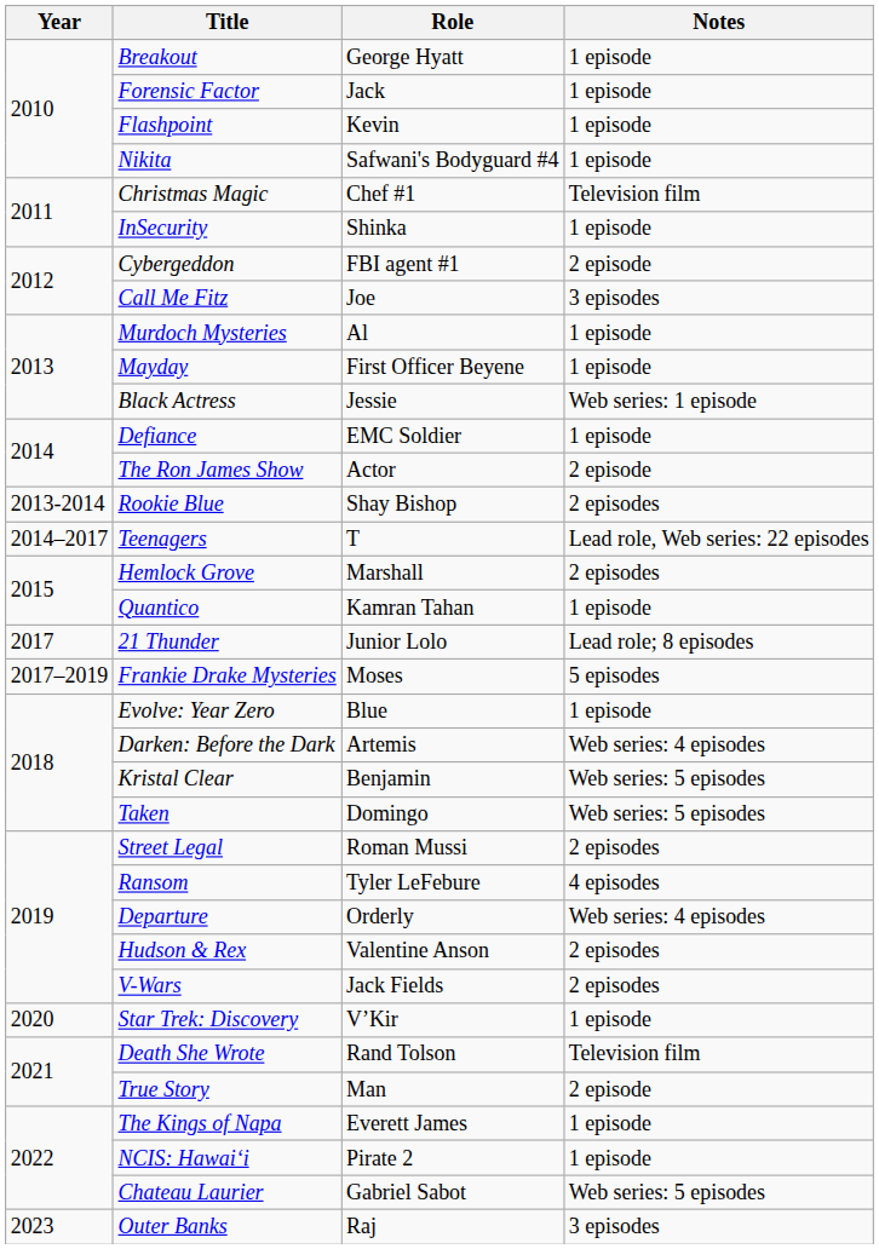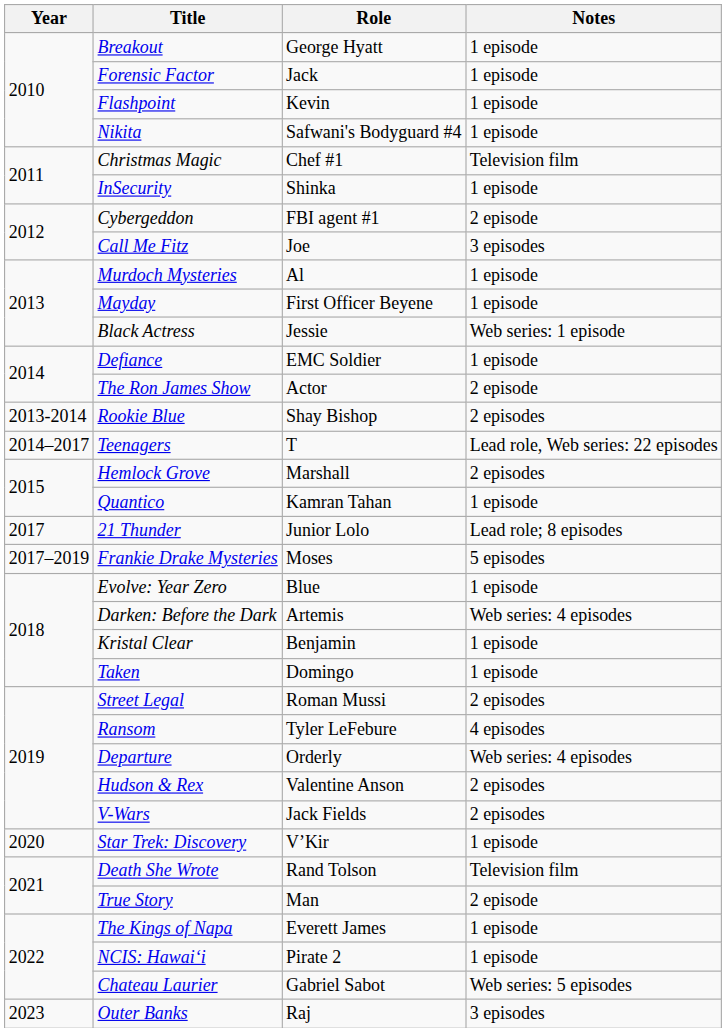 <table class="wikitable sortable">
 <tr>
 <th>Year</th>
 <th>Title</th>
 <th>Role</th>
 <th>Notes</th>
 </tr>
 <tr>
 <td rowspan=4>2010</td>
 <td><em><a href='#'>Breakout</a></em></td>
 <td>George Hyatt</td>
 <td>1 episode</td>
 </tr>
 <tr>
 <td><em><a href='#'>Forensic Factor</a></em></td>
 <td>Jack</td>
 <td>1 episode</td>
 </tr>
 <tr>
 <td><em><a href='#'>Flashpoint</a></em></td>
 <td>Kevin</td>
 <td>1 episode</td>
 </tr>
 <tr>
 <td><em><a href='#'>Nikita</a></em></td>
 <td>Safwani's Bodyguard #4</td>
 <td>1 episode</td>
 </tr>
 <tr>
 <td rowspan=2>2011</td>
 <td><em>Christmas Magic</em></td>
 <td>Chef #1</td>
 <td>Television film</td>
 </tr>
 <tr>
 <td><em><a href='#'>InSecurity</a></em></td>
 <td>Shinka</td>
 <td>1 episode</td>
 </tr>
 <tr>
 <td rowspan=2>2012</td>
 <td><em>Cybergeddon</em></td>
 <td>FBI agent #1</td>
 <td>2 episode</td>
 </tr>
 <tr>
 <td><em><a href='#'>Call Me Fitz</a></em></td>
 <td>Joe</td>
 <td>3 episodes</td>
 </tr>
 <tr>
 <td rowspan=3>2013</td>
 <td><em><a href='#'>Murdoch Mysteries</a></em></td>
 <td>Al</td>
 <td>1 episode</td>
 </tr>
 <tr>
 <td><em><a href='#'>Mayday</a></em></td>
 <td>First Officer Beyene</td>
 <td>1 episode</td>
 </tr>
 <tr>
 <td><em>Black Actress</em></td>
 <td>Jessie</td>
 <td>Web series: 1 episode</td>
 </tr>
 <tr>
 <td rowspan=2>2014</td>
 <td><em><a href='#'>Defiance</a></em></td>
 <td>EMC Soldier</td>
 <td>1 episode</td>
 </tr>
 <tr>
 <td data-sort-value="Ron James Show, The"><em><a href='#'>The Ron James Show</a></em></td>
 <td>Actor</td>
 <td>2 episode</td>
 </tr>
 <tr>
 <td>2013-2014</td>
 <td><em><a href='#'>Rookie Blue</a></em></td>
 <td>Shay Bishop</td>
 <td>2 episodes</td>
 </tr>
 <tr>
 <td>2014–2017</td>
 <td><em><a href='#'>Teenagers</a></em> </td>
 <td>T</td>
 <td>Lead role, Web series: 22 episodes</td>
 </tr>
 <tr>
 <td rowspan=2>2015</td>
 <td><em><a href='#'>Hemlock Grove</a></em></td>
 <td>Marshall</td>
 <td>2 episodes</td>
 </tr>
 <tr>
 <td><em><a href='#'>Quantico</a></em></td>
 <td>Kamran Tahan</td>
 <td>1 episode</td>
 </tr>
 <tr>
 <td>2017</td>
 <td><em><a href='#'>21 Thunder</a></em></td>
 <td>Junior Lolo</td>
 <td>Lead role; 8 episodes</td>
 </tr>
 <tr>
 <td>2017–2019</td>
 <td><em><a href='#'>Frankie Drake Mysteries</a></em></td>
 <td>Moses</td>
 <td>5 episodes</td>
 </tr>
 <tr>
 <td rowspan=4>2018</td>
 <td><em>Evolve: Year Zero</em></td>
 <td>Blue</td>
 <td>1 episode</td>
 </tr>
 <tr>
 <td><em>Darken: Before the Dark</em></td>
 <td>Artemis</td>
 <td>Web series: 4 episodes</td>
 </tr>
 <tr>
 <td><em>Kristal Clear</em></td>
 <td>Benjamin</td>
-<td>Web series: 5 episodes</td>
+<td>1 episode</td>
 </tr>
 <tr>
 <td><em><a href='#'>Taken</a></em></td>
 <td>Domingo</td>
-<td>Web series: 5 episodes</td>
+<td>1 episode</td>
 </tr>
 <tr>
 <td rowspan=5>2019</td>
 <td><em><a href='#'>Street Legal</a></em></td>
 <td>Roman Mussi</td>
 <td>2 episodes</td>
 </tr>
 <tr>
 <td><em><a href='#'>Ransom</a></em></td>
 <td>Tyler LeFebure</td>
 <td>4 episodes</td>
 </tr>
 <tr>
 <td><em><a href='#'>Departure</a></em></td>
 <td>Orderly</td>
 <td>Web series: 4 episodes</td>
 </tr>
 <tr>
 <td><em><a href='#'>Hudson & Rex</a></em></td>
 <td>Valentine Anson</td>
 <td>2 episodes</td>
 </tr>
 <tr>
 <td><em><a href='#'>V-Wars</a></em></td>
 <td>Jack Fields</td>
 <td>2 episodes</td>
 </tr>
 <tr>
 <td>2020</td>
 <td><em><a href='#'>Star Trek: Discovery</a></em></td>
 <td>V’Kir</td>
 <td>1 episode</td>
 </tr>
 <tr>
 <td rowspan=2>2021</td>
 <td><em><a href='#'>Death She Wrote</a></em></td>
 <td>Rand Tolson</td>
 <td>Television film</td>
 </tr>
 <tr>
 <td><em><a href='#'>True Story</a></em></td>
 <td>Man</td>
 <td>2 episode</td>
 </tr>
 <tr>
 <td rowspan=3>2022</td>
 <td data-sort-value="Kings of Napa, The"><em><a href='#'>The Kings of Napa</a></em></td>
 <td>Everett James</td>
 <td>1 episode</td>
 </tr>
 <tr>
 <td><em><a href='#'>NCIS: Hawaiʻi</a></em></td>
 <td>Pirate 2</td>
 <td>1 episode</td>
 </tr>
 <tr>
 <td><em><a href='#'>Chateau Laurier</a></em></td>
 <td>Gabriel Sabot</td>
 <td>Web series: 5 episodes</td>
 </tr>
 <tr>
 <td>2023</td>
 <td><em><a href='#'>Outer Banks</a></em></td>
 <td>Raj</td>
 <td>3 episodes</td>
 </tr>
 </table>
